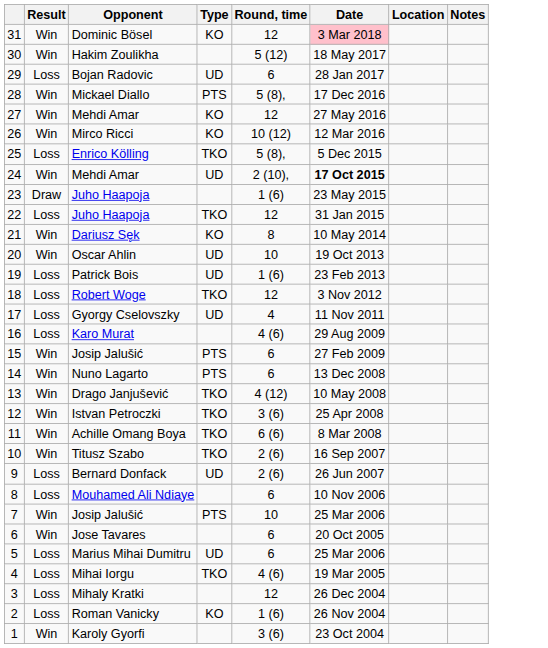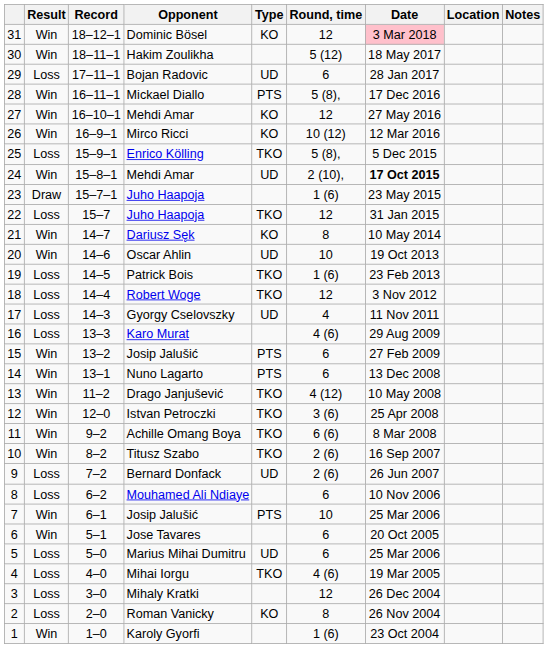 <table class="wikitable" style="text-align:center; font-size:95%">
 <tr>
 <th></th>
 <th>Result</th>
+<th>Record</th>
 <th>Opponent</th>
 <th>Type</th>
 <th>Round, time</th>
 <th>Date</th>
 <th>Location</th>
 <th>Notes</th>
 </tr>
 <tr>
 <td>31</td>
 <td>Win</td>
+<td>18–12–1</td>
 <td style="text-align:left;">Dominic Bösel</td>
 <td>KO</td>
 <td>12</td>
 <td style="background: pink;">3 Mar 2018</td>
 <td style="text-align:left;"></td>
 <td style="text-align:left;"></td>
 </tr>
 <tr>
 <td>30</td>
 <td>Win</td>
+<td>18–11–1</td>
 <td style="text-align:left;">Hakim Zoulikha</td>
 <td></td>
 <td>5 (12)</td>
 <td>18 May 2017</td>
 <td style="text-align:left;"></td>
 <td style="text-align:left;"></td>
 </tr>
 <tr>
 <td>29</td>
 <td>Loss</td>
+<td>17–11–1</td>
 <td style="text-align:left;">Bojan Radovic</td>
 <td>UD</td>
 <td>6</td>
 <td>28 Jan 2017</td>
 <td style="text-align:left;"></td>
 <td></td>
 </tr>
 <tr>
 <td>28</td>
 <td>Win</td>
+<td>16–11–1</td>
 <td style="text-align:left;">Mickael Diallo</td>
 <td>PTS</td>
 <td>5 (8), </td>
 <td>17 Dec 2016</td>
 <td style="text-align:left;"></td>
 <td></td>
 </tr>
 <tr>
 <td>27</td>
 <td>Win</td>
+<td>16–10–1</td>
 <td style="text-align:left;">Mehdi Amar</td>
 <td>KO</td>
 <td>12</td>
 <td>27 May 2016</td>
 <td style="text-align:left;"></td>
 <td style="text-align:left;"></td>
 </tr>
 <tr>
 <td>26</td>
 <td>Win</td>
+<td>16–9–1</td>
 <td style="text-align:left;">Mirco Ricci</td>
 <td>KO</td>
 <td>10 (12)</td>
 <td>12 Mar 2016</td>
 <td style="text-align:left;"></td>
 <td style="text-align:left;"></td>
 </tr>
 <tr>
 <td>25</td>
 <td>Loss</td>
+<td>15–9–1</td>
 <td style="text-align:left;"><a href='#'>Enrico Kölling</a></td>
 <td>TKO</td>
 <td>5 (8), </td>
 <td>5 Dec 2015</td>
 <td style="text-align:left;"></td>
 <td></td>
 </tr>
 <tr>
 <td>24</td>
 <td>Win</td>
+<td>15–8–1</td>
 <td style="text-align:left;">Mehdi Amar</td>
 <td>UD</td>
 <td>2 (10), </td>
 <td><strong>17 Oct 2015</strong></td>
 <td style="text-align:left;"></td>
 <td style="text-align:left;"></td>
 </tr>
 <tr>
 <td>23</td>
 <td>Draw</td>
+<td>15–7–1</td>
 <td style="text-align:left;"><a href='#'>Juho Haapoja</a></td>
 <td></td>
 <td>1 (6)</td>
 <td>23 May 2015</td>
 <td style="text-align:left;"></td>
 <td></td>
 </tr>
 <tr>
 <td>22</td>
 <td>Loss</td>
+<td>15–7</td>
 <td style="text-align:left;"><a href='#'>Juho Haapoja</a></td>
 <td>TKO</td>
 <td>12</td>
 <td>31 Jan 2015</td>
 <td style="text-align:left;"></td>
 <td></td>
 </tr>
 <tr>
 <td>21</td>
 <td>Win</td>
+<td>14–7</td>
 <td style="text-align:left;"><a href='#'>Dariusz Sęk</a></td>
 <td>KO</td>
 <td>8</td>
 <td>10 May 2014</td>
 <td style="text-align:left;"></td>
 <td></td>
 </tr>
 <tr>
 <td>20</td>
 <td>Win</td>
+<td>14–6</td>
 <td style="text-align:left;">Oscar Ahlin</td>
 <td>UD</td>
 <td>10</td>
 <td>19 Oct 2013</td>
 <td style="text-align:left;"></td>
 <td></td>
 </tr>
 <tr>
 <td>19</td>
 <td>Loss</td>
+<td>14–5</td>
 <td style="text-align:left;">Patrick Bois</td>
-<td>UD</td>
+<td>TKO</td>
 <td>1 (6)</td>
 <td>23 Feb 2013</td>
 <td style="text-align:left;"></td>
 <td style="text-align:left;"></td>
 </tr>
 <tr>
 <td>18</td>
 <td>Loss</td>
+<td>14–4</td>
 <td style="text-align:left;"><a href='#'>Robert Woge</a></td>
 <td>TKO</td>
 <td>12</td>
 <td>3 Nov 2012</td>
 <td style="text-align:left;"></td>
 <td></td>
 </tr>
 <tr>
 <td>17</td>
 <td>Loss</td>
+<td>14–3</td>
 <td style="text-align:left;">Gyorgy Cselovszky</td>
 <td>UD</td>
 <td>4</td>
 <td>11 Nov 2011</td>
 <td style="text-align:left;"></td>
 <td></td>
 </tr>
 <tr>
 <td>16</td>
 <td>Loss</td>
+<td>13–3</td>
 <td style="text-align:left;"><a href='#'>Karo Murat</a></td>
 <td></td>
 <td>4 (6)</td>
 <td>29 Aug 2009</td>
 <td style="text-align:left;"></td>
 <td style="text-align:left;"></td>
 </tr>
 <tr>
 <td>15</td>
 <td>Win</td>
+<td>13–2</td>
 <td style="text-align:left;">Josip Jalušić</td>
 <td>PTS</td>
 <td>6</td>
 <td>27 Feb 2009</td>
 <td style="text-align:left;"></td>
 <td></td>
 </tr>
 <tr>
 <td>14</td>
 <td>Win</td>
+<td>13–1</td>
 <td style="text-align:left;">Nuno Lagarto</td>
 <td>PTS</td>
 <td>6</td>
 <td>13 Dec 2008</td>
 <td style="text-align:left;"></td>
 <td></td>
 </tr>
 <tr>
 <td>13</td>
 <td>Win</td>
+<td>11–2</td>
 <td style="text-align:left;">Drago Janjušević</td>
 <td>TKO</td>
 <td>4 (12)</td>
 <td>10 May 2008</td>
 <td style="text-align:left;"></td>
 <td style="text-align:left;"></td>
 </tr>
 <tr>
 <td>12</td>
 <td>Win</td>
+<td>12–0</td>
 <td style="text-align:left;">Istvan Petroczki</td>
 <td>TKO</td>
 <td>3 (6)</td>
 <td>25 Apr 2008</td>
 <td style="text-align:left;"></td>
 <td></td>
 </tr>
 <tr>
 <td>11</td>
 <td>Win</td>
+<td>9–2</td>
 <td style="text-align:left;">Achille Omang Boya</td>
 <td>TKO</td>
 <td>6 (6)</td>
 <td>8 Mar 2008</td>
 <td style="text-align:left;"></td>
 <td></td>
 </tr>
 <tr>
 <td>10</td>
 <td>Win</td>
+<td>8–2</td>
 <td style="text-align:left;">Titusz Szabo</td>
 <td>TKO</td>
 <td>2 (6)</td>
 <td>16 Sep 2007</td>
 <td style="text-align:left;"></td>
 <td></td>
 </tr>
 <tr>
 <td>9</td>
 <td>Loss</td>
+<td>7–2</td>
 <td style="text-align:left;">Bernard Donfack</td>
 <td>UD</td>
 <td>2 (6)</td>
 <td>26 Jun 2007</td>
 <td style="text-align:left;"></td>
 <td></td>
 </tr>
 <tr>
 <td>8</td>
 <td>Loss</td>
+<td>6–2</td>
 <td style="text-align:left;"><a href='#'>Mouhamed Ali Ndiaye</a></td>
 <td></td>
 <td>6</td>
 <td>10 Nov 2006</td>
 <td style="text-align:left;"></td>
 <td style="text-align:left;"></td>
 </tr>
 <tr>
 <td>7</td>
 <td>Win</td>
+<td>6–1</td>
 <td style="text-align:left;">Josip Jalušić</td>
 <td>PTS</td>
 <td>10</td>
 <td>25 Mar 2006</td>
 <td style="text-align:left;"></td>
 <td></td>
 </tr>
 <tr>
 <td>6</td>
 <td>Win</td>
+<td>5–1</td>
 <td style="text-align:left;">Jose Tavares</td>
 <td></td>
 <td>6</td>
 <td>20 Oct 2005</td>
 <td style="text-align:left;"></td>
 <td></td>
 </tr>
 <tr>
 <td>5</td>
 <td>Loss</td>
+<td>5–0</td>
 <td style="text-align:left;">Marius Mihai Dumitru</td>
 <td>UD</td>
 <td>6</td>
 <td>25 Mar 2006</td>
 <td style="text-align:left;"></td>
 <td></td>
 </tr>
 <tr>
 <td>4</td>
 <td>Loss</td>
+<td>4–0</td>
 <td style="text-align:left;">Mihai Iorgu</td>
 <td>TKO</td>
 <td>4 (6)</td>
 <td>19 Mar 2005</td>
 <td style="text-align:left;"></td>
 <td></td>
 </tr>
 <tr>
 <td>3</td>
 <td>Loss</td>
+<td>3–0</td>
 <td style="text-align:left;">Mihaly Kratki</td>
 <td></td>
 <td>12</td>
 <td>26 Dec 2004</td>
 <td style="text-align:left;"></td>
 <td></td>
 </tr>
 <tr>
 <td>2</td>
 <td>Loss</td>
+<td>2–0</td>
 <td style="text-align:left;">Roman Vanicky</td>
 <td>KO</td>
-<td>1 (6)</td>
+<td>8</td>
 <td>26 Nov 2004</td>
 <td style="text-align:left;"></td>
 <td></td>
 </tr>
 <tr>
 <td>1</td>
 <td>Win</td>
+<td>1–0</td>
 <td style="text-align:left;">Karoly Gyorfi</td>
 <td></td>
-<td>3 (6)</td>
+<td>1 (6)</td>
 <td>23 Oct 2004</td>
 <td style="text-align:left;"></td>
 <td style="text-align:left;"></td>
 </tr>
 </table>
